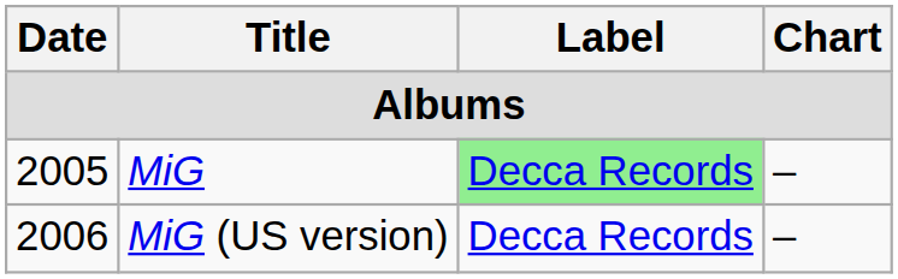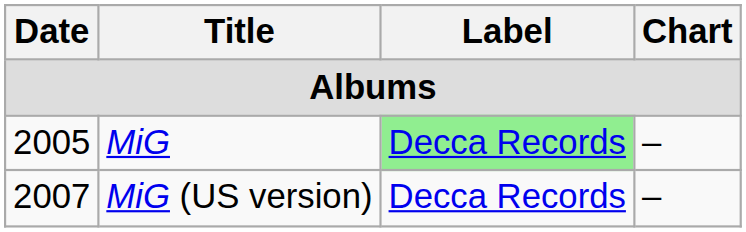 <table class="wikitable">
 <tr>
 <th style="text-align:center; vertical-align:top;">Date</th>
 <th style="text-align:center; vertical-align:top;">Title</th>
 <th style="text-align:center; vertical-align:top;">Label</th>
 <th style="text-align:center; vertical-align:top;">Chart</th>
 </tr>
 <tr style="background:#ddd;">
 <td colspan="7" style="text-align:center;"><strong>Albums</strong></td>
 </tr>
 <tr>
 <td style="text-align:left;">2005</td>
 <td style="text-align:left;"><em><a href='#'>MiG</a></em></td>
 <td style="background: lightgreen; text-align:left;"><a href='#'>Decca Records</a></td>
 <td style="text-align:left;">–</td>
 </tr>
 <tr>
-<td style="text-align:left;">2006</td>
+<td style="text-align:left;">2007</td>
 <td style="text-align:left;"><em><a href='#'>MiG</a></em> (US version)</td>
 <td style="text-align:left;"><a href='#'>Decca Records</a></td>
 <td style="text-align:left;">–</td>
 </tr>
 </table>
